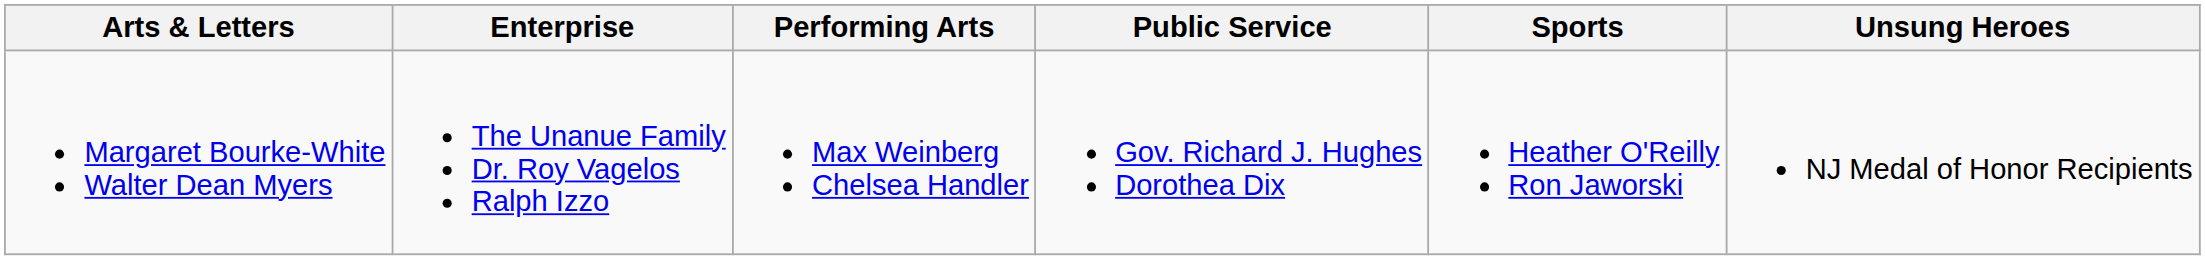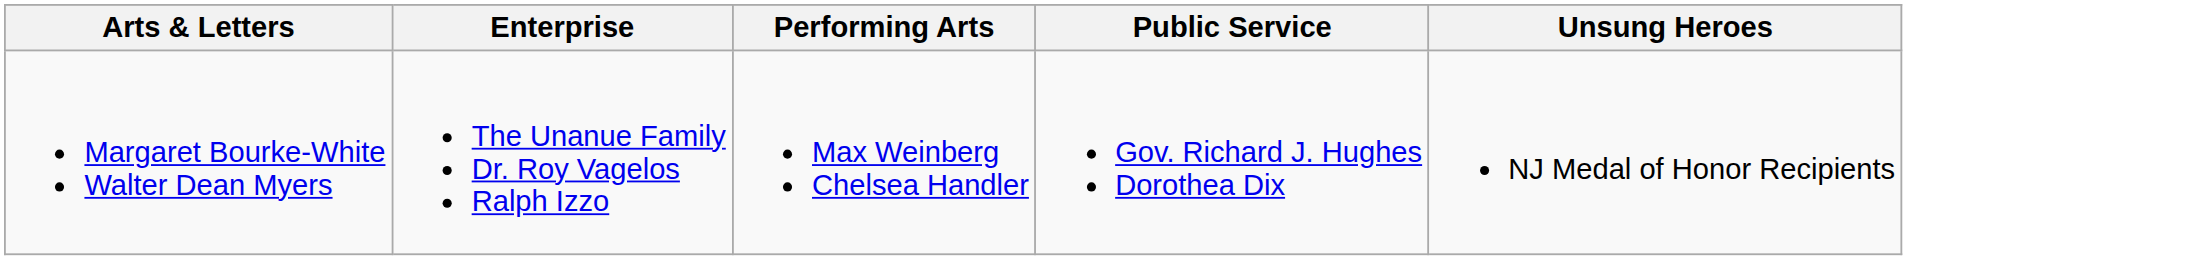 <table class="wikitable">
 <tr>
 <th>Arts & Letters</th>
 <th>Enterprise</th>
 <th>Performing Arts</th>
 <th>Public Service</th>
-<th>Sports</th>
 <th>Unsung Heroes</th>
 </tr>
 <tr>
 <td><br><ul><li><a href='#'>Margaret Bourke-White</a></li><li><a href='#'>Walter Dean Myers</a></li></ul></td>
 <td><br><ul><li><a href='#'>The Unanue Family</a></li><li><a href='#'>Dr. Roy Vagelos</a></li><li><a href='#'>Ralph Izzo</a></li></ul></td>
 <td><br><ul><li><a href='#'>Max Weinberg</a></li><li><a href='#'>Chelsea Handler</a></li></ul></td>
 <td><br><ul><li><a href='#'>Gov. Richard J. Hughes</a></li><li><a href='#'>Dorothea Dix</a></li></ul></td>
-<td><br><ul><li><a href='#'>Heather O'Reilly</a></li><li><a href='#'>Ron Jaworski</a></li></ul></td>
 <td><br><ul><li>NJ Medal of Honor Recipients</li></ul></td>
 </tr>
 </table>
